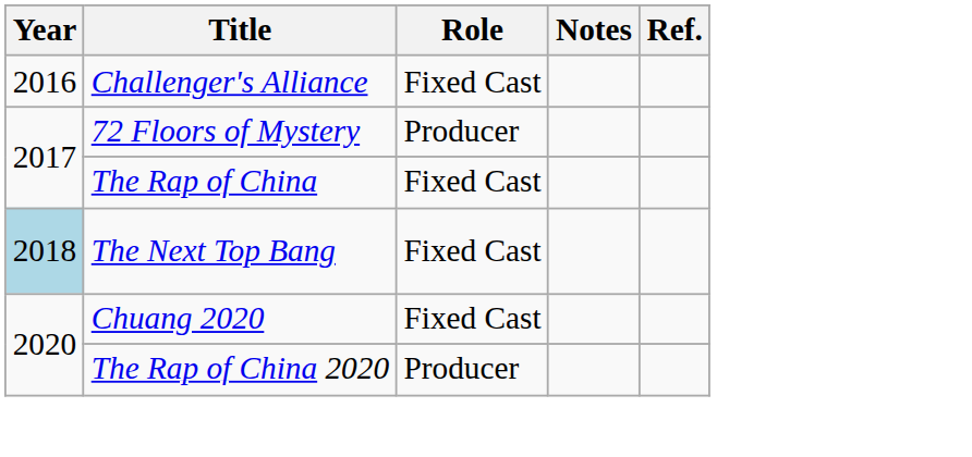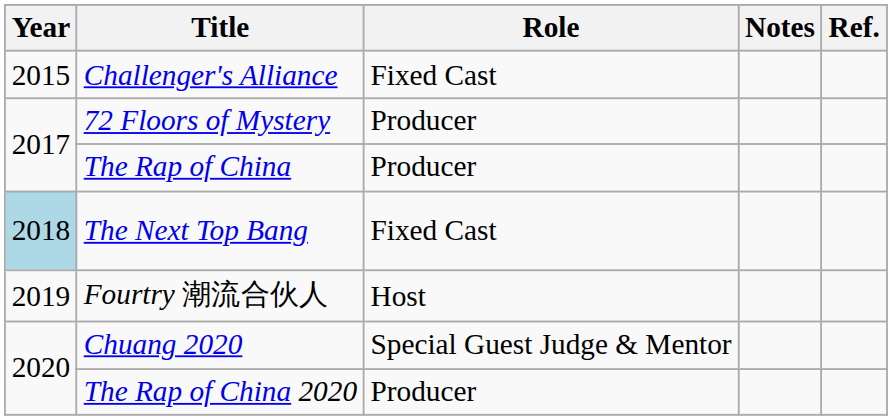 <table class="wikitable">
 <tr>
 <th width="10">Year</th>
 <th>Title</th>
 <th>Role</th>
 <th>Notes</th>
 <th>Ref.</th>
 </tr>
 <tr>
-<td>2016</td>
+<td>2015</td>
 <td><em><a href='#'>Challenger's Alliance</a></em></td>
 <td>Fixed Cast</td>
 <td></td>
 <td></td>
 </tr>
 <tr>
 <td rowspan=2>2017</td>
 <td><em><a href='#'>72 Floors of Mystery</a></em></td>
 <td>Producer</td>
 <td></td>
 <td></td>
 </tr>
 <tr>
 <td><em><a href='#'>The Rap of China</a></em></td>
-<td>Fixed Cast</td>
+<td>Producer</td>
 <td></td>
 <td></td>
 </tr>
 <tr>
 <td style="background: lightblue;">2018</td>
 <td><em><a href='#'>The Next Top Bang</a></em></td>
 <td>Fixed Cast</td>
 <td><br><br></td>
 <td><br><br></td>
 </tr>
 <tr>
+<td>2019</td>
+<td><em>Fourtry</em> 潮流合伙人</td>
+<td>Host</td>
+<td></td>
+<td></td>
+</tr>
+<tr>
 <td rowspan="2">2020</td>
 <td><em><a href='#'>Chuang 2020</a></em></td>
-<td>Fixed Cast</td>
+<td>Special Guest Judge & Mentor</td>
 <td></td>
 <td></td>
 </tr>
 <tr>
 <td><em><a href='#'>The Rap of China</a> 2020</em></td>
 <td>Producer</td>
 <td></td>
 <td></td>
 </tr>
 </table>
